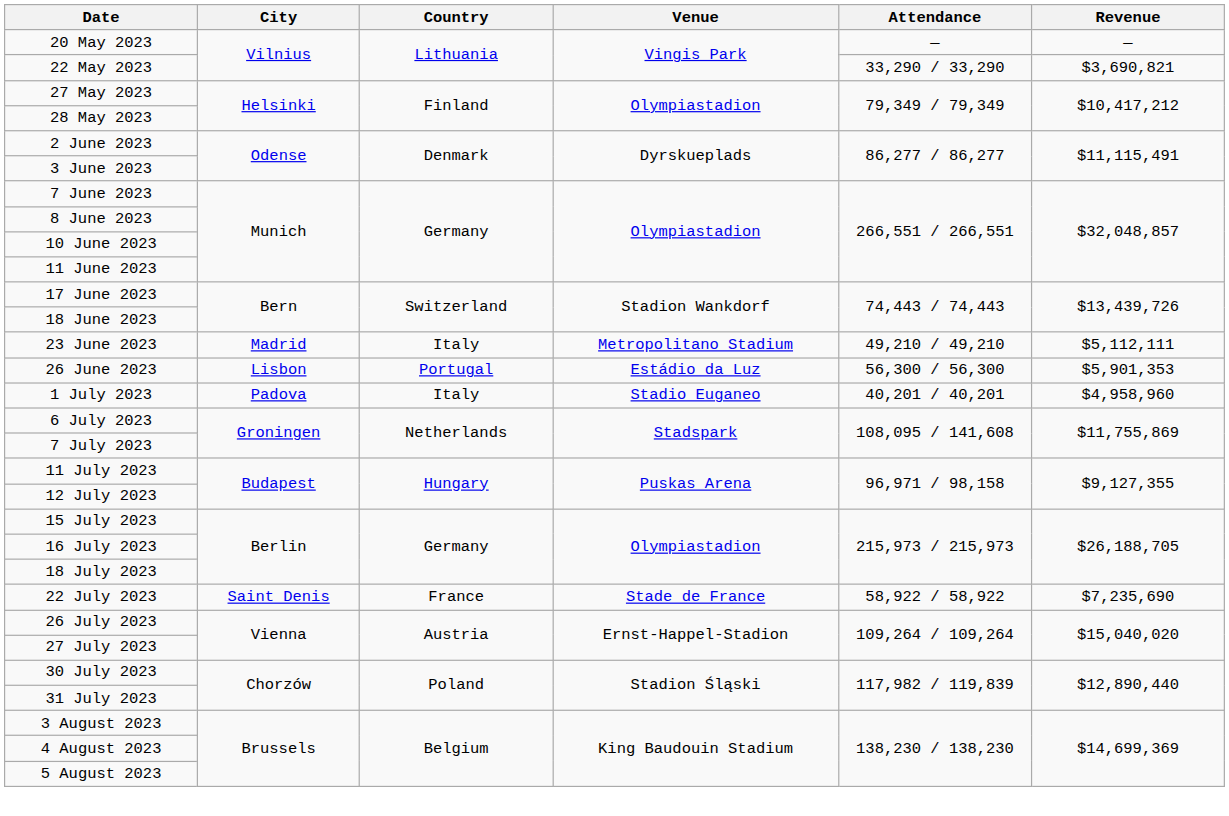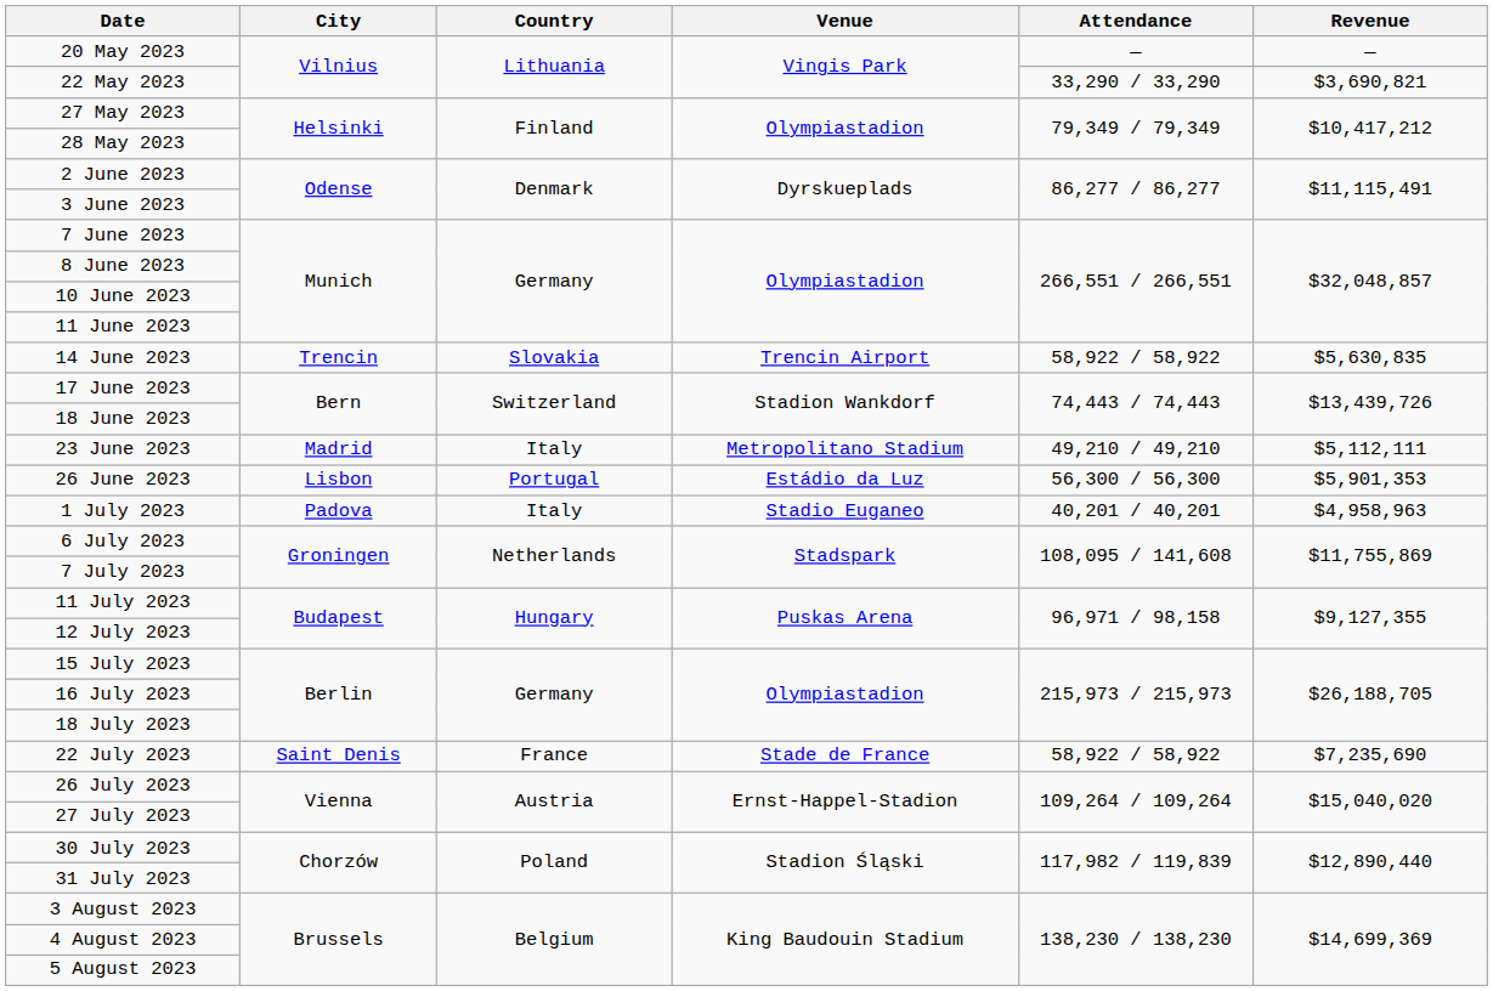 <table class="wikitable" style="text-align:center;">
 <tr>
 <th scope="col" style="width:12em;">Date</th>
 <th scope="col" style="width:10em;">City</th>
 <th scope="col" style="width:12em;">Country</th>
 <th scope="col" style="width:18em;">Venue</th>
 <th scope="col" style="width:12em;">Attendance</th>
 <th scope="col" style="width:12em;">Revenue</th>
 </tr>
 <tr>
 <td>20 May 2023</td>
 <td rowspan="2"><a href='#'>Vilnius</a></td>
 <td rowspan="2"><a href='#'>Lithuania</a></td>
 <td rowspan="2"><a href='#'>Vingis Park</a></td>
 <td>—</td>
 <td>—</td>
 </tr>
 <tr>
 <td>22 May 2023</td>
 <td>33,290 / 33,290</td>
 <td>$3,690,821</td>
 </tr>
 <tr>
 <td>27 May 2023</td>
 <td rowspan="2"><a href='#'>Helsinki</a></td>
 <td rowspan="2">Finland</td>
 <td rowspan="2"><a href='#'>Olympiastadion</a></td>
 <td rowspan="2">79,349 / 79,349</td>
 <td rowspan="2">$10,417,212</td>
 </tr>
 <tr>
 <td>28 May 2023</td>
 </tr>
 <tr>
 <td>2 June 2023</td>
 <td rowspan="2"><a href='#'>Odense</a></td>
 <td rowspan="2">Denmark</td>
 <td rowspan="2">Dyrskueplads</td>
 <td rowspan="2">86,277 / 86,277</td>
 <td rowspan="2">$11,115,491</td>
 </tr>
 <tr>
 <td>3 June 2023</td>
 </tr>
 <tr>
 <td>7 June 2023</td>
 <td rowspan="4">Munich</td>
 <td rowspan="4">Germany</td>
 <td rowspan="4"><a href='#'>Olympiastadion</a></td>
 <td rowspan="4">266,551 / 266,551</td>
 <td rowspan="4">$32,048,857</td>
 </tr>
 <tr>
 <td>8 June 2023</td>
 </tr>
 <tr>
 <td>10 June 2023</td>
 </tr>
 <tr>
 <td>11 June 2023</td>
 </tr>
 <tr>
+<td>14 June 2023</td>
+<td><a href='#'>Trencin</a></td>
+<td><a href='#'>Slovakia</a></td>
+<td><a href='#'>Trencin Airport</a></td>
+<td>58,922 / 58,922</td>
+<td>$5,630,835</td>
+</tr>
+<tr>
 <td>17 June 2023</td>
 <td rowspan="2">Bern</td>
 <td rowspan="2">Switzerland</td>
 <td rowspan="2">Stadion Wankdorf</td>
 <td rowspan="2">74,443 / 74,443</td>
 <td rowspan="2">$13,439,726</td>
 </tr>
 <tr>
 <td>18 June 2023</td>
 </tr>
 <tr>
 <td>23 June 2023</td>
 <td><a href='#'>Madrid</a></td>
 <td>Italy</td>
 <td><a href='#'>Metropolitano Stadium</a></td>
 <td>49,210 / 49,210</td>
 <td>$5,112,111</td>
 </tr>
 <tr>
 <td>26 June 2023</td>
 <td><a href='#'>Lisbon</a></td>
 <td><a href='#'>Portugal</a></td>
 <td><a href='#'>Estádio da Luz</a></td>
 <td>56,300 / 56,300</td>
 <td>$5,901,353</td>
 </tr>
 <tr>
 <td>1 July 2023</td>
 <td><a href='#'>Padova</a></td>
 <td>Italy</td>
 <td><a href='#'>Stadio Euganeo</a></td>
 <td>40,201 / 40,201</td>
-<td>$4,958,960</td>
+<td>$4,958,963</td>
 </tr>
 <tr>
 <td>6 July 2023</td>
 <td rowspan="2"><a href='#'>Groningen</a></td>
 <td rowspan="2">Netherlands</td>
 <td rowspan="2"><a href='#'>Stadspark</a></td>
 <td rowspan="2">108,095 / 141,608</td>
 <td rowspan="2">$11,755,869</td>
 </tr>
 <tr>
 <td>7 July 2023</td>
 </tr>
 <tr>
 <td>11 July 2023</td>
 <td rowspan="2"><a href='#'>Budapest</a></td>
 <td rowspan="2"><a href='#'>Hungary</a></td>
 <td rowspan="2"><a href='#'>Puskas Arena</a></td>
 <td rowspan="2">96,971 / 98,158</td>
 <td rowspan="2">$9,127,355</td>
 </tr>
 <tr>
 <td>12 July 2023</td>
 </tr>
 <tr>
 <td>15 July 2023</td>
 <td rowspan="3">Berlin</td>
 <td rowspan="3">Germany</td>
 <td rowspan="3"><a href='#'>Olympiastadion</a></td>
 <td rowspan="3">215,973 / 215,973</td>
 <td rowspan="3">$26,188,705</td>
 </tr>
 <tr>
 <td>16 July 2023</td>
 </tr>
 <tr>
 <td>18 July 2023</td>
 </tr>
 <tr>
 <td>22 July 2023</td>
 <td><a href='#'>Saint Denis</a></td>
 <td>France</td>
 <td><a href='#'>Stade de France</a></td>
 <td>58,922 / 58,922</td>
 <td>$7,235,690</td>
 </tr>
 <tr>
 <td>26 July 2023</td>
 <td rowspan="2">Vienna</td>
 <td rowspan="2">Austria</td>
 <td rowspan="2">Ernst-Happel-Stadion</td>
 <td rowspan="2">109,264 / 109,264</td>
 <td rowspan="2">$15,040,020</td>
 </tr>
 <tr>
 <td>27 July 2023</td>
 </tr>
 <tr>
 <td>30 July 2023</td>
 <td rowspan="2">Chorzów</td>
 <td rowspan="2">Poland</td>
 <td rowspan="2">Stadion Śląski</td>
 <td rowspan="2">117,982 / 119,839</td>
 <td rowspan="2">$12,890,440</td>
 </tr>
 <tr>
 <td>31 July 2023</td>
 </tr>
 <tr>
 <td>3 August 2023</td>
 <td rowspan="3">Brussels</td>
 <td rowspan="3">Belgium</td>
 <td rowspan="3">King Baudouin Stadium</td>
 <td rowspan="3">138,230 / 138,230</td>
 <td rowspan="3">$14,699,369</td>
 </tr>
 <tr>
 <td>4 August 2023</td>
 </tr>
 <tr>
 <td>5 August 2023</td>
 </tr>
 </table>
